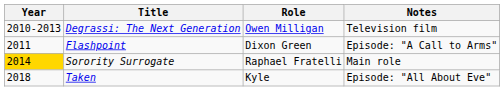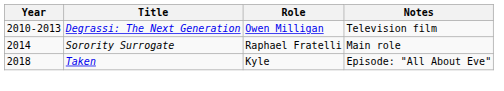 <table class="wikitable">
 <tr>
 <th>Year</th>
 <th>Title</th>
 <th>Role</th>
 <th>Notes</th>
 </tr>
 <tr>
 <td>2010-2013</td>
 <td><em><a href='#'>Degrassi: The Next Generation</a></em></td>
 <td><a href='#'>Owen Milligan</a></td>
 <td>Television film</td>
 </tr>
 <tr>
-<td>2011</td>
-<td><em><a href='#'>Flashpoint</a></em></td>
-<td>Dixon Green</td>
-<td>Episode: "A Call to Arms"</td>
-</tr>
-<tr>
-<td style="background: gold;">2014</td>
+<td>2014</td>
 <td><em>Sorority Surrogate</em></td>
 <td>Raphael Fratelli</td>
 <td>Main role</td>
 </tr>
 <tr>
 <td>2018</td>
 <td><em><a href='#'>Taken</a></em></td>
 <td>Kyle</td>
 <td>Episode: "All About Eve"</td>
 </tr>
 </table>
